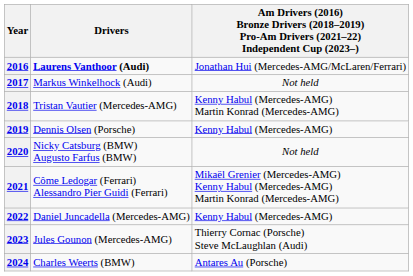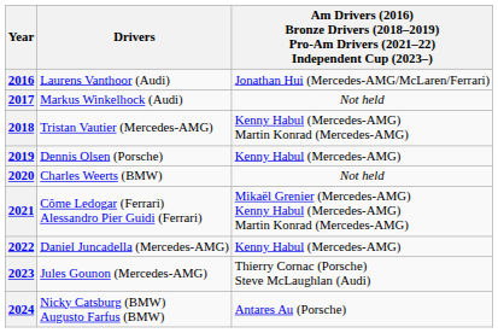 <table class="wikitable">
 <tr>
 <th>Year</th>
 <th>Drivers</th>
 <th>Am Drivers (2016)<br>Bronze Drivers (2018–2019)<br>Pro-Am Drivers (2021–22)<br>Independent Cup (2023–)</th>
 </tr>
 <tr>
 <th><a href='#'>2016</a></th>
-<td><strong> <a href='#'>Laurens Vanthoor</a> (Audi)</strong></td>
+<td> <a href='#'>Laurens Vanthoor</a> (Audi)</td>
 <td> <a href='#'>Jonathan Hui</a> (Mercedes-AMG/McLaren/Ferrari)</td>
 </tr>
 <tr>
 <th><a href='#'>2017</a></th>
 <td> <a href='#'>Markus Winkelhock</a> (Audi)</td>
 <td align=center><em>Not held</em></td>
 </tr>
 <tr>
 <th><a href='#'>2018</a></th>
 <td> <a href='#'>Tristan Vautier</a> (Mercedes-AMG)</td>
 <td> <a href='#'>Kenny Habul</a> (Mercedes-AMG)<br> Martin Konrad (Mercedes-AMG)</td>
 </tr>
 <tr>
 <th><a href='#'>2019</a></th>
 <td> <a href='#'>Dennis Olsen</a> (Porsche)</td>
 <td> <a href='#'>Kenny Habul</a> (Mercedes-AMG)</td>
 </tr>
 <tr>
 <th><a href='#'>2020</a></th>
-<td> <a href='#'>Nicky Catsburg</a> (BMW)<br> <a href='#'>Augusto Farfus</a> (BMW)</td>
+<td> <a href='#'>Charles Weerts</a> (BMW)</td>
 <td align=center><em>Not held</em></td>
 </tr>
 <tr>
 <th><a href='#'>2021</a></th>
 <td> <a href='#'>Côme Ledogar</a> (Ferrari)<br> <a href='#'>Alessandro Pier Guidi</a> (Ferrari)</td>
 <td> <a href='#'>Mikaël Grenier</a> (Mercedes-AMG)<br> <a href='#'>Kenny Habul</a> (Mercedes-AMG)<br> Martin Konrad (Mercedes-AMG)</td>
 </tr>
 <tr>
 <th><a href='#'>2022</a></th>
 <td> <a href='#'>Daniel Juncadella</a> (Mercedes-AMG)</td>
 <td> <a href='#'>Kenny Habul</a> (Mercedes-AMG)</td>
 </tr>
 <tr>
 <th><a href='#'>2023</a></th>
 <td> <a href='#'>Jules Gounon</a> (Mercedes-AMG)</td>
 <td> Thierry Cornac (Porsche)<br> Steve McLaughlan (Audi)</td>
 </tr>
 <tr>
 <th><a href='#'>2024</a></th>
-<td> <a href='#'>Charles Weerts</a> (BMW)</td>
+<td> <a href='#'>Nicky Catsburg</a> (BMW)<br> <a href='#'>Augusto Farfus</a> (BMW)</td>
 <td> <a href='#'>Antares Au</a> (Porsche)</td>
 </tr>
 </table>
